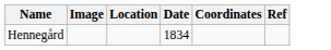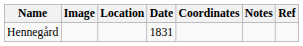 <table class="wikitable sortable">
 <tr>
 <th>Name</th>
 <th>Image</th>
 <th>Location</th>
 <th>Date</th>
 <th>Coordinates</th>
+<th>Notes</th>
 <th>Ref</th>
 </tr>
 <tr Hennegård.jpg>
 <td>Hennegård</td>
 <td></td>
 <td></td>
-<td>1834</td>
+<td>1831</td>
+<td></td>
 <td></td>
 <td></td>
 </tr>
 </table>
